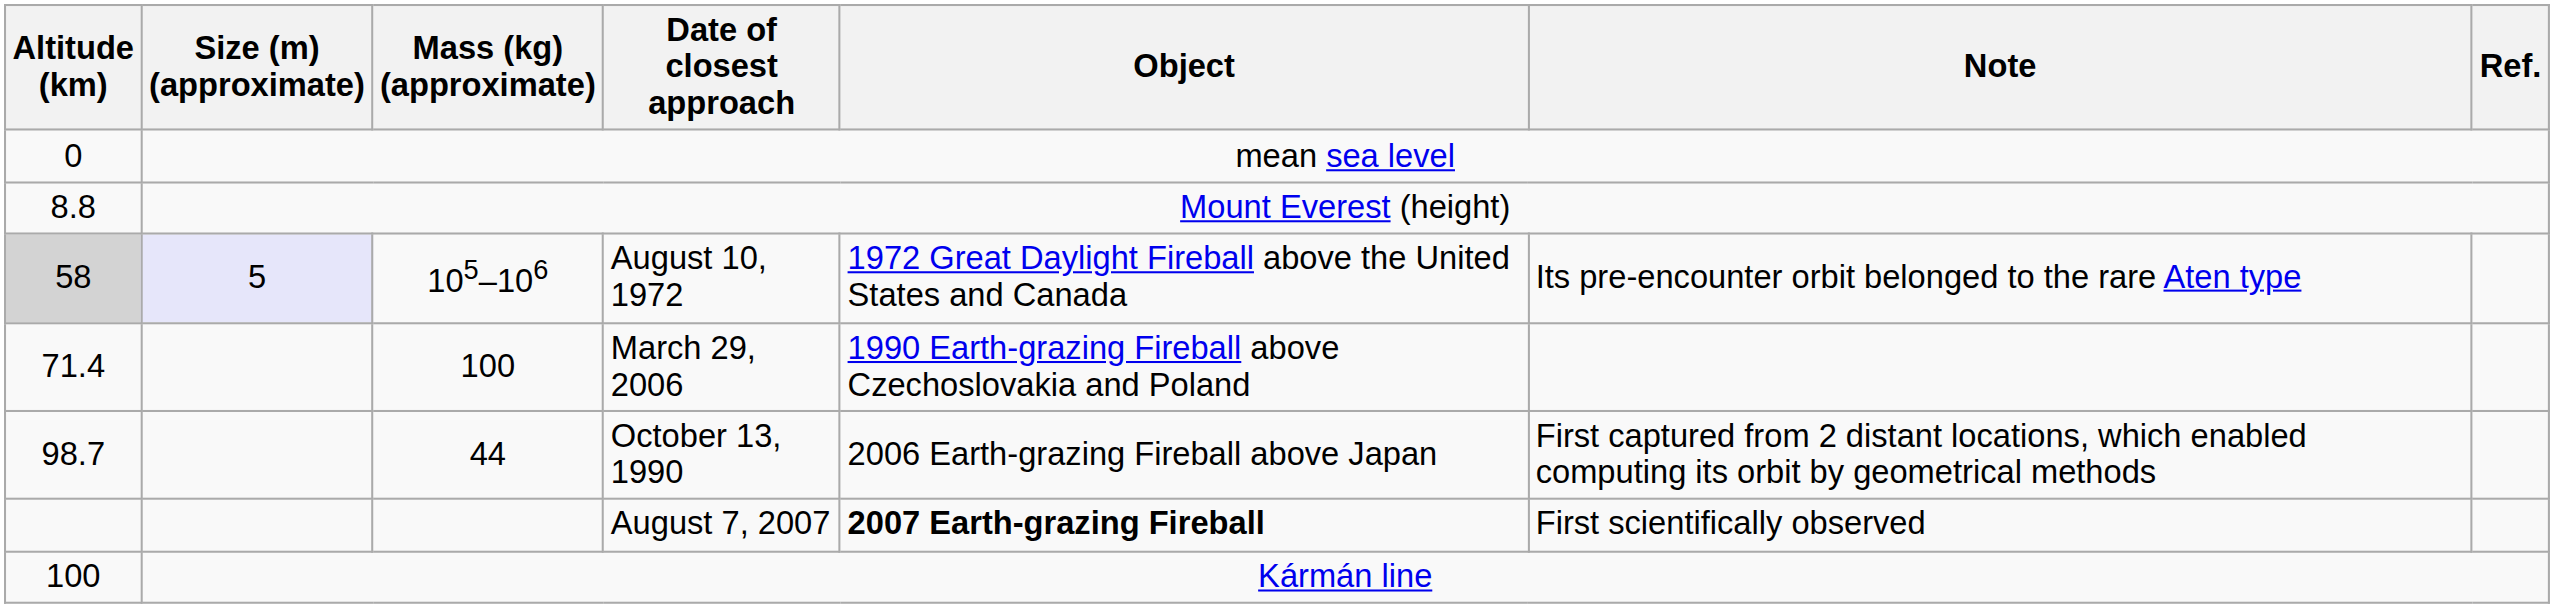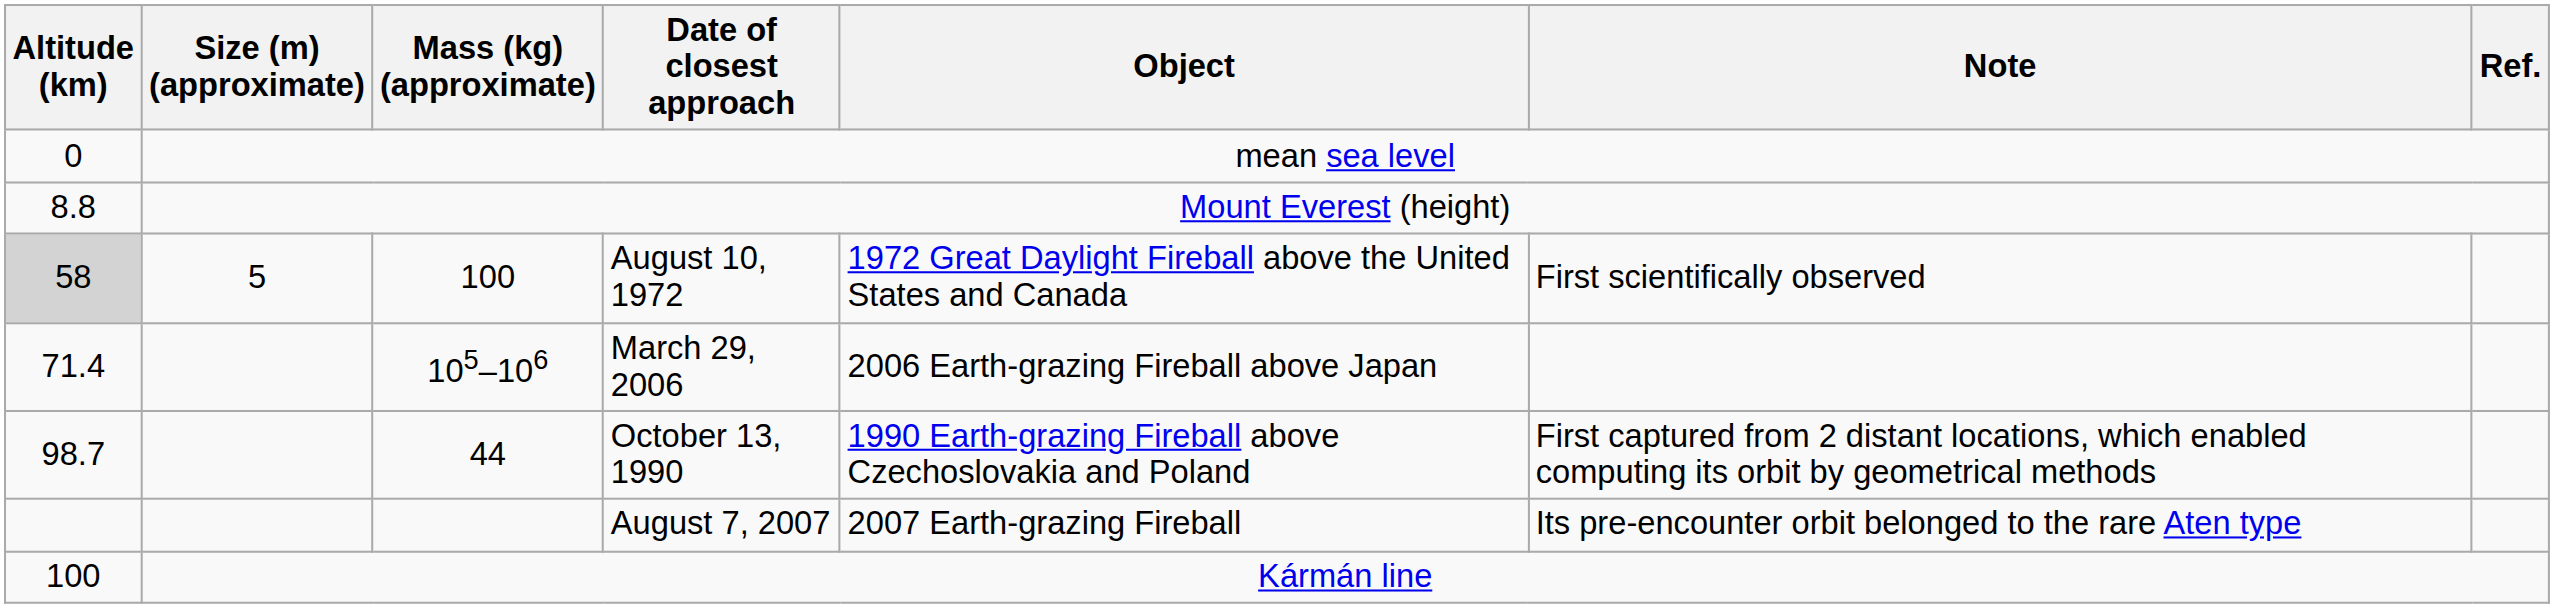 <table class="wikitable">
 <tr>
 <th>Altitude<br>(km)</th>
 <th>Size (m)<br>(approximate)</th>
 <th>Mass (kg)<br>(approximate)</th>
 <th>Date of<br>closest approach</th>
 <th>Object</th>
 <th>Note</th>
 <th>Ref.</th>
 </tr>
 <tr>
 <td align="center">0</td>
 <td colspan=6 align="center">mean <a href='#'>sea level</a></td>
 </tr>
 <tr>
 <td align="center">8.8</td>
 <td colspan=6 align="center"><a href='#'>Mount Everest</a> (height)</td>
 </tr>
 <tr>
 <td align="center" style="background: lightgrey;">58</td>
-<td align="center" style="background: lavender;">5</td>
-<td align="center">10<sup>5</sup>–10<sup>6</sup></td>
+<td align="center">5</td>
+<td align="center">100</td>
 <td>August 10, 1972</td>
 <td><a href='#'>1972 Great Daylight Fireball</a> above the United States and Canada</td>
-<td>Its pre-encounter orbit belonged to the rare <a href='#'>Aten type</a></td>
+<td>First scientifically observed</td>
 <td></td>
 </tr>
 <tr>
 <td align="center">71.4</td>
 <td align="center"></td>
-<td align="center">100</td>
+<td align="center">10<sup>5</sup>–10<sup>6</sup></td>
 <td>March 29, 2006</td>
-<td><a href='#'>1990 Earth-grazing Fireball</a> above Czechoslovakia and Poland</td>
+<td>2006 Earth-grazing Fireball above Japan</td>
 <td></td>
 <td><br></td>
 </tr>
 <tr>
 <td align="center">98.7</td>
 <td align="center"></td>
 <td align="center">44</td>
 <td>October 13, 1990</td>
-<td>2006 Earth-grazing Fireball above Japan</td>
+<td><a href='#'>1990 Earth-grazing Fireball</a> above Czechoslovakia and Poland</td>
 <td>First captured from 2 distant locations, which enabled computing its orbit by geometrical methods</td>
 <td></td>
 </tr>
 <tr>
 <td align="center"></td>
 <td align="center"></td>
 <td align="center"></td>
 <td>August 7, 2007</td>
-<td><strong>2007 Earth-grazing Fireball</strong></td>
-<td>First scientifically observed</td>
+<td>2007 Earth-grazing Fireball</td>
+<td>Its pre-encounter orbit belonged to the rare <a href='#'>Aten type</a></td>
 <td></td>
 </tr>
 <tr>
 <td align="center">100</td>
 <td colspan=6 align="center"><a href='#'>Kármán line</a></td>
 </tr>
 </table>
